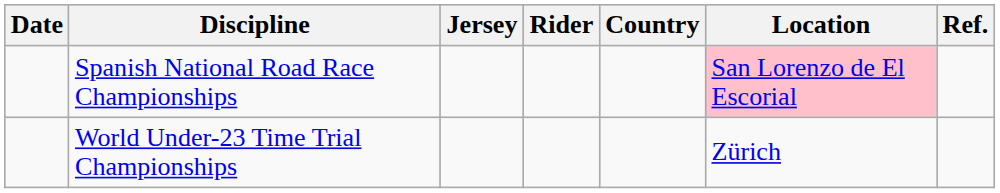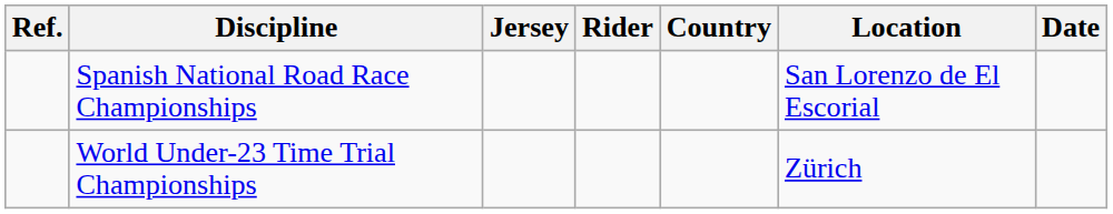 <table class="wikitable sortable">
 <tr>
-<th>Date</th>
+<th class="unsortable">Ref.</th>
 <th>Discipline</th>
 <th>Jersey</th>
 <th>Rider</th>
 <th>Country</th>
 <th>Location</th>
-<th class="unsortable">Ref.</th>
+<th>Date</th>
 </tr>
 <tr>
-<td></td>
+<td align="center"></td>
 <td><a href='#'>Spanish National Road Race Championships</a></td>
 <td align="center"></td>
 <td></td>
 <td></td>
-<td style="background: pink;"><a href='#'>San Lorenzo de El Escorial</a></td>
-<td align="center"></td>
+<td><a href='#'>San Lorenzo de El Escorial</a></td>
+<td></td>
 </tr>
 <tr>
-<td></td>
+<td align="center"></td>
 <td><a href='#'> World Under-23 Time Trial Championships</a></td>
 <td align="center"></td>
 <td></td>
 <td></td>
 <td><a href='#'>Zürich</a></td>
-<td align="center"></td>
+<td></td>
 </tr>
 </table>
